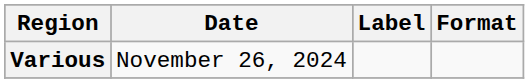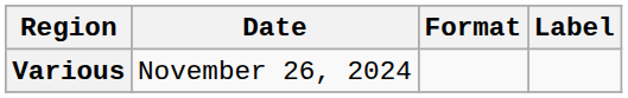 <table class="wikitable plainrowheaders">
 <tr>
 <th scope="col">Region</th>
 <th scope="col">Date</th>
+<th scope="col">Format</th>
 <th scope="col">Label</th>
-<th scope="col">Format</th>
 </tr>
 <tr>
 <th scope="row">Various </th>
 <td>November 26, 2024</td>
 <td></td>
 <td></td>
 </tr>
 </table>
